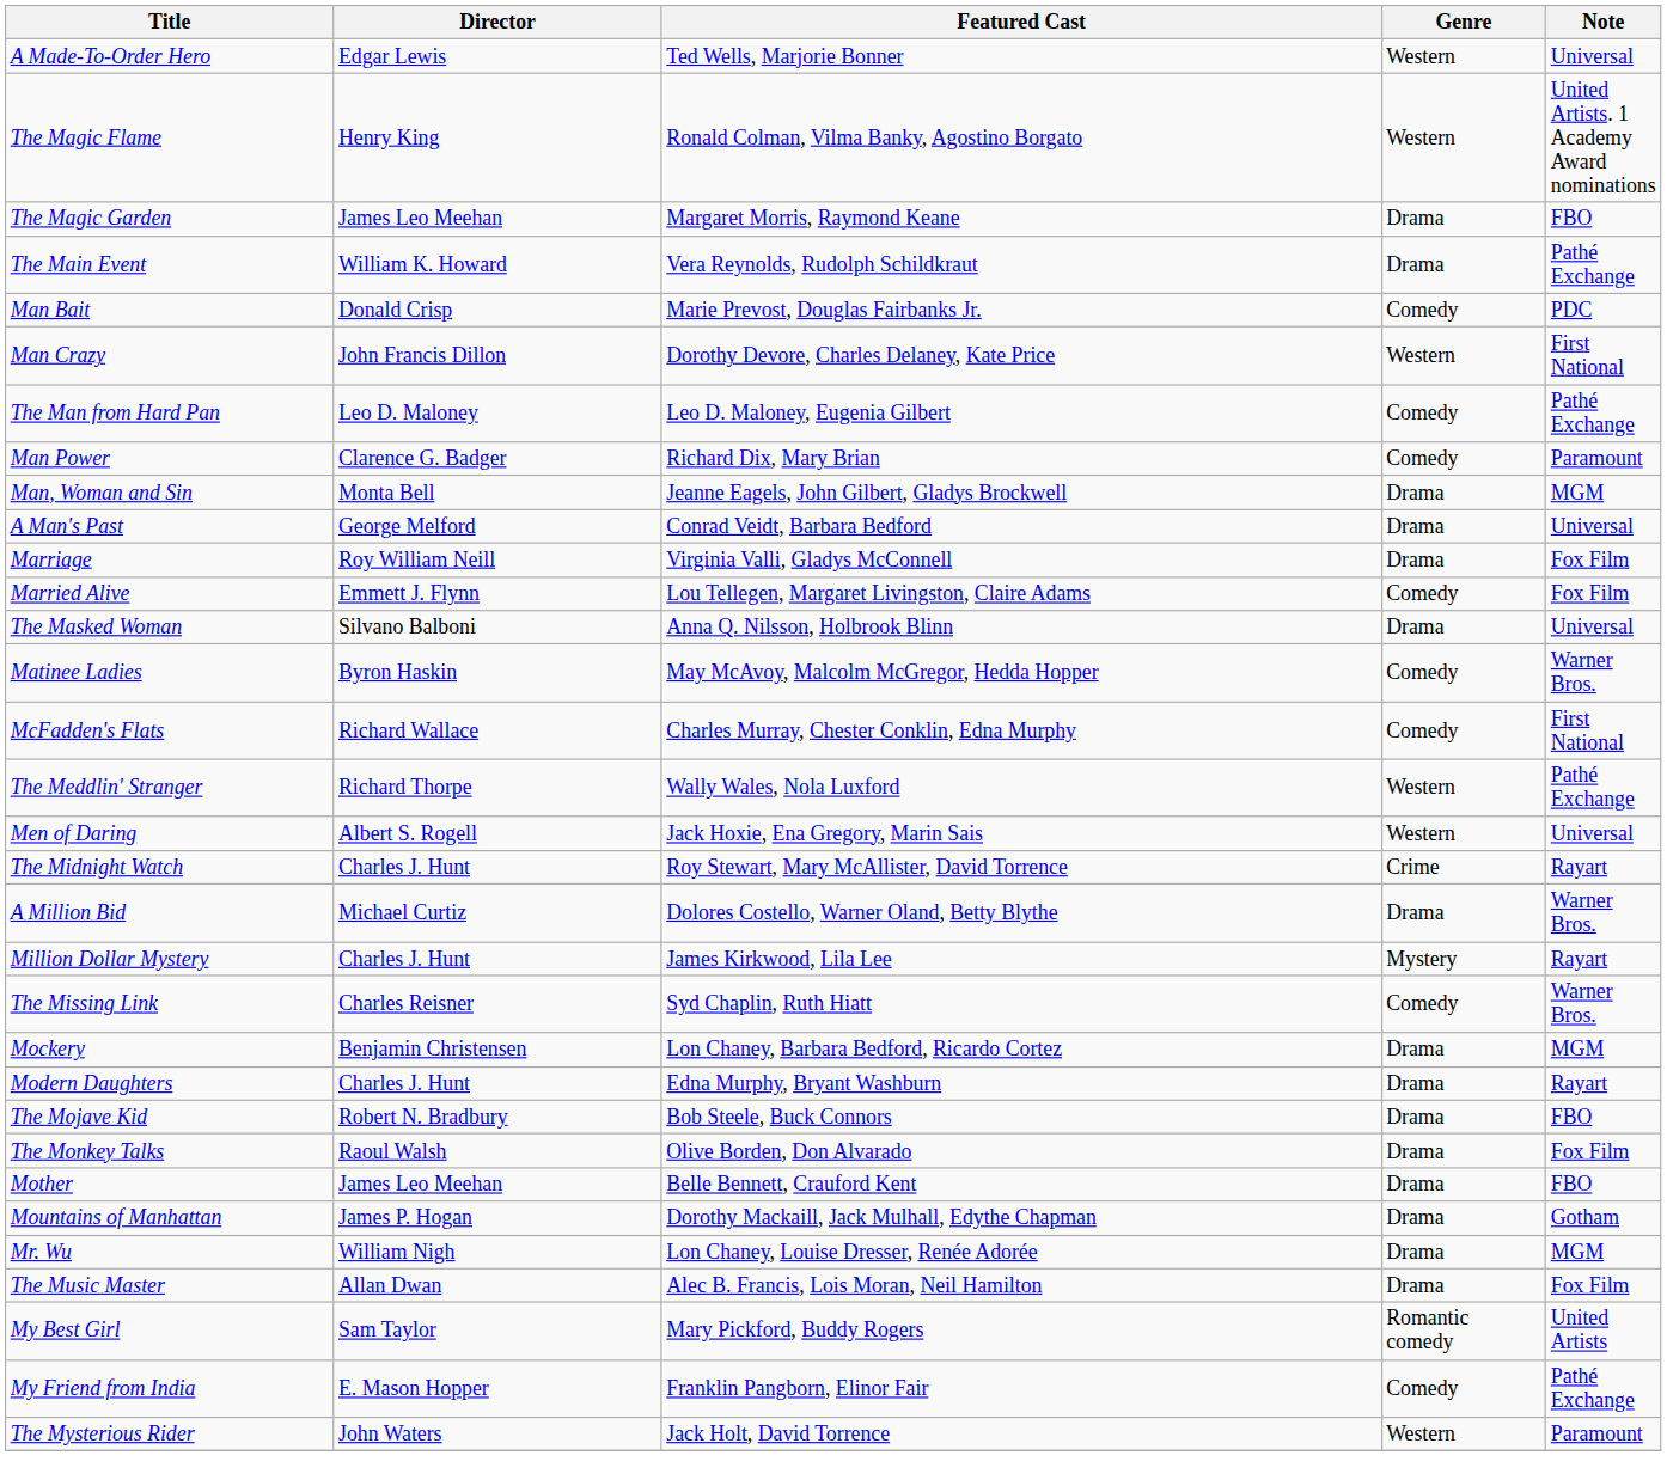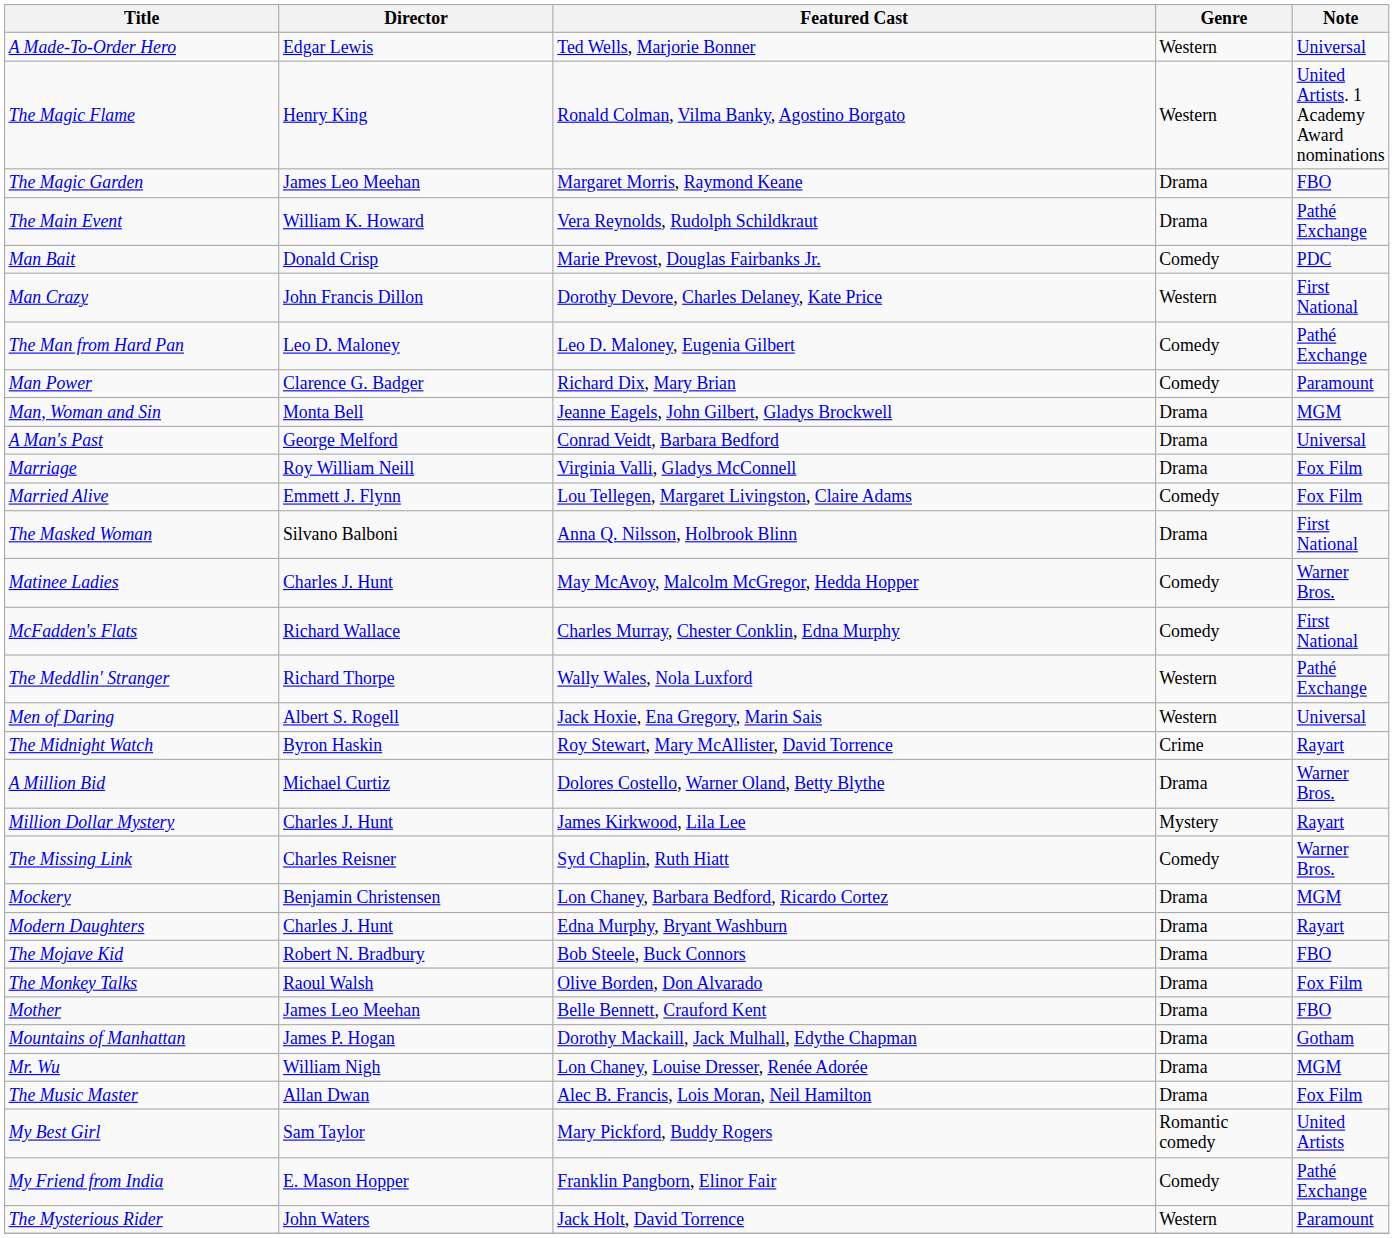 <table class="wikitable">
 <tr>
 <th style="width:20%;">Title</th>
 <th style="width:20%;">Director</th>
 <th style="width:44%;">Featured Cast</th>
 <th style="width:10%;">Genre</th>
 <th style="width:10%;">Note</th>
 </tr>
 <tr>
 <td><em><a href='#'>A Made-To-Order Hero</a></em></td>
 <td><a href='#'>Edgar Lewis</a></td>
 <td><a href='#'>Ted Wells</a>, <a href='#'>Marjorie Bonner</a></td>
 <td>Western</td>
 <td><a href='#'>Universal</a></td>
 </tr>
 <tr>
 <td><em><a href='#'>The Magic Flame</a></em></td>
 <td><a href='#'>Henry King</a></td>
 <td><a href='#'>Ronald Colman</a>, <a href='#'>Vilma Banky</a>, <a href='#'>Agostino Borgato</a></td>
 <td>Western</td>
 <td><a href='#'>United Artists</a>. 1 Academy Award nominations</td>
 </tr>
 <tr>
 <td><em><a href='#'>The Magic Garden</a></em></td>
 <td><a href='#'>James Leo Meehan</a></td>
 <td><a href='#'>Margaret Morris</a>, <a href='#'>Raymond Keane</a></td>
 <td>Drama</td>
 <td><a href='#'>FBO</a></td>
 </tr>
 <tr>
 <td><em><a href='#'>The Main Event</a></em></td>
 <td><a href='#'>William K. Howard</a></td>
 <td><a href='#'>Vera Reynolds</a>, <a href='#'>Rudolph Schildkraut</a></td>
 <td>Drama</td>
 <td><a href='#'>Pathé Exchange</a></td>
 </tr>
 <tr>
 <td><em><a href='#'>Man Bait</a></em></td>
 <td><a href='#'>Donald Crisp</a></td>
 <td><a href='#'>Marie Prevost</a>, <a href='#'>Douglas Fairbanks Jr.</a></td>
 <td>Comedy</td>
 <td><a href='#'>PDC</a></td>
 </tr>
 <tr>
 <td><em><a href='#'>Man Crazy</a></em></td>
 <td><a href='#'>John Francis Dillon</a></td>
 <td><a href='#'>Dorothy Devore</a>, <a href='#'>Charles Delaney</a>, <a href='#'>Kate Price</a></td>
 <td>Western</td>
 <td><a href='#'>First National</a></td>
 </tr>
 <tr>
 <td><em><a href='#'>The Man from Hard Pan</a></em></td>
 <td><a href='#'>Leo D. Maloney</a></td>
 <td><a href='#'>Leo D. Maloney</a>, <a href='#'>Eugenia Gilbert</a></td>
 <td>Comedy</td>
 <td><a href='#'>Pathé Exchange</a></td>
 </tr>
 <tr>
 <td><em><a href='#'>Man Power</a></em></td>
 <td><a href='#'>Clarence G. Badger</a></td>
 <td><a href='#'>Richard Dix</a>, <a href='#'>Mary Brian</a></td>
 <td>Comedy</td>
 <td><a href='#'>Paramount</a></td>
 </tr>
 <tr>
 <td><em><a href='#'>Man, Woman and Sin</a></em></td>
 <td><a href='#'>Monta Bell</a></td>
 <td><a href='#'>Jeanne Eagels</a>, <a href='#'>John Gilbert</a>, <a href='#'>Gladys Brockwell</a></td>
 <td>Drama</td>
 <td><a href='#'>MGM</a></td>
 </tr>
 <tr>
 <td><em><a href='#'>A Man's Past</a></em></td>
 <td><a href='#'>George Melford</a></td>
 <td><a href='#'>Conrad Veidt</a>, <a href='#'>Barbara Bedford</a></td>
 <td>Drama</td>
 <td><a href='#'>Universal</a></td>
 </tr>
 <tr>
 <td><em><a href='#'>Marriage</a></em></td>
 <td><a href='#'>Roy William Neill</a></td>
 <td><a href='#'>Virginia Valli</a>, <a href='#'>Gladys McConnell</a></td>
 <td>Drama</td>
 <td><a href='#'>Fox Film</a></td>
 </tr>
 <tr>
 <td><em><a href='#'>Married Alive</a></em></td>
 <td><a href='#'>Emmett J. Flynn</a></td>
 <td><a href='#'>Lou Tellegen</a>, <a href='#'>Margaret Livingston</a>, <a href='#'>Claire Adams</a></td>
 <td>Comedy</td>
 <td><a href='#'>Fox Film</a></td>
 </tr>
 <tr>
 <td><em><a href='#'>The Masked Woman</a></em></td>
 <td>Silvano Balboni</td>
 <td><a href='#'>Anna Q. Nilsson</a>, <a href='#'>Holbrook Blinn</a></td>
 <td>Drama</td>
-<td><a href='#'>Universal</a></td>
+<td><a href='#'>First National</a></td>
 </tr>
 <tr>
 <td><em><a href='#'>Matinee Ladies</a></em></td>
-<td><a href='#'>Byron Haskin</a></td>
+<td><a href='#'>Charles J. Hunt</a></td>
 <td><a href='#'>May McAvoy</a>, <a href='#'>Malcolm McGregor</a>, <a href='#'>Hedda Hopper</a></td>
 <td>Comedy</td>
 <td><a href='#'>Warner Bros.</a></td>
 </tr>
 <tr>
 <td><em><a href='#'>McFadden's Flats</a></em></td>
 <td><a href='#'>Richard Wallace</a></td>
 <td><a href='#'>Charles Murray</a>, <a href='#'>Chester Conklin</a>, <a href='#'>Edna Murphy</a></td>
 <td>Comedy</td>
 <td><a href='#'>First National</a></td>
 </tr>
 <tr>
 <td><em><a href='#'>The Meddlin' Stranger</a></em></td>
 <td><a href='#'>Richard Thorpe</a></td>
 <td><a href='#'>Wally Wales</a>, <a href='#'>Nola Luxford</a></td>
 <td>Western</td>
 <td><a href='#'>Pathé Exchange</a></td>
 </tr>
 <tr>
 <td><em><a href='#'>Men of Daring</a></em></td>
 <td><a href='#'>Albert S. Rogell</a></td>
 <td><a href='#'>Jack Hoxie</a>, <a href='#'>Ena Gregory</a>, <a href='#'>Marin Sais</a></td>
 <td>Western</td>
 <td><a href='#'>Universal</a></td>
 </tr>
 <tr>
 <td><em><a href='#'>The Midnight Watch</a></em></td>
-<td><a href='#'>Charles J. Hunt</a></td>
+<td><a href='#'>Byron Haskin</a></td>
 <td><a href='#'>Roy Stewart</a>, <a href='#'>Mary McAllister</a>, <a href='#'>David Torrence</a></td>
 <td>Crime</td>
 <td><a href='#'>Rayart</a></td>
 </tr>
 <tr>
 <td><em><a href='#'>A Million Bid</a></em></td>
 <td><a href='#'>Michael Curtiz</a></td>
 <td><a href='#'>Dolores Costello</a>, <a href='#'>Warner Oland</a>, <a href='#'>Betty Blythe</a></td>
 <td>Drama</td>
 <td><a href='#'>Warner Bros.</a></td>
 </tr>
 <tr>
 <td><em><a href='#'>Million Dollar Mystery</a></em></td>
 <td><a href='#'>Charles J. Hunt</a></td>
 <td><a href='#'>James Kirkwood</a>, <a href='#'>Lila Lee</a></td>
 <td>Mystery</td>
 <td><a href='#'>Rayart</a></td>
 </tr>
 <tr>
 <td><em><a href='#'>The Missing Link</a></em></td>
 <td><a href='#'>Charles Reisner</a></td>
 <td><a href='#'>Syd Chaplin</a>, <a href='#'>Ruth Hiatt</a></td>
 <td>Comedy</td>
 <td><a href='#'>Warner Bros.</a></td>
 </tr>
 <tr>
 <td><em><a href='#'>Mockery</a></em></td>
 <td><a href='#'>Benjamin Christensen</a></td>
 <td><a href='#'>Lon Chaney</a>, <a href='#'>Barbara Bedford</a>, <a href='#'>Ricardo Cortez</a></td>
 <td>Drama</td>
 <td><a href='#'>MGM</a></td>
 </tr>
 <tr>
 <td><em><a href='#'>Modern Daughters</a></em></td>
 <td><a href='#'>Charles J. Hunt</a></td>
 <td><a href='#'>Edna Murphy</a>, <a href='#'>Bryant Washburn</a></td>
 <td>Drama</td>
 <td><a href='#'>Rayart</a></td>
 </tr>
 <tr>
 <td><em><a href='#'>The Mojave Kid</a></em></td>
 <td><a href='#'>Robert N. Bradbury</a></td>
 <td><a href='#'>Bob Steele</a>, <a href='#'>Buck Connors</a></td>
 <td>Drama</td>
 <td><a href='#'>FBO</a></td>
 </tr>
 <tr>
 <td><em><a href='#'>The Monkey Talks</a></em></td>
 <td><a href='#'>Raoul Walsh</a></td>
 <td><a href='#'>Olive Borden</a>, <a href='#'>Don Alvarado</a></td>
 <td>Drama</td>
 <td><a href='#'>Fox Film</a></td>
 </tr>
 <tr>
 <td><em><a href='#'>Mother</a></em></td>
 <td><a href='#'>James Leo Meehan</a></td>
 <td><a href='#'>Belle Bennett</a>, <a href='#'>Crauford Kent</a></td>
 <td>Drama</td>
 <td><a href='#'>FBO</a></td>
 </tr>
 <tr>
 <td><em><a href='#'>Mountains of Manhattan</a></em></td>
 <td><a href='#'>James P. Hogan</a></td>
 <td><a href='#'>Dorothy Mackaill</a>, <a href='#'>Jack Mulhall</a>, <a href='#'>Edythe Chapman</a></td>
 <td>Drama</td>
 <td><a href='#'>Gotham</a></td>
 </tr>
 <tr>
 <td><em><a href='#'>Mr. Wu</a></em></td>
 <td><a href='#'>William Nigh</a></td>
 <td><a href='#'>Lon Chaney</a>, <a href='#'>Louise Dresser</a>, <a href='#'>Renée Adorée</a></td>
 <td>Drama</td>
 <td><a href='#'>MGM</a></td>
 </tr>
 <tr>
 <td><em><a href='#'>The Music Master</a></em></td>
 <td><a href='#'>Allan Dwan</a></td>
 <td><a href='#'>Alec B. Francis</a>, <a href='#'>Lois Moran</a>, <a href='#'>Neil Hamilton</a></td>
 <td>Drama</td>
 <td><a href='#'>Fox Film</a></td>
 </tr>
 <tr>
 <td><em><a href='#'>My Best Girl</a></em></td>
 <td><a href='#'>Sam Taylor</a></td>
 <td><a href='#'>Mary Pickford</a>, <a href='#'>Buddy Rogers</a></td>
 <td>Romantic comedy</td>
 <td><a href='#'>United Artists</a></td>
 </tr>
 <tr>
 <td><em><a href='#'>My Friend from India</a></em></td>
 <td><a href='#'>E. Mason Hopper</a></td>
 <td><a href='#'>Franklin Pangborn</a>, <a href='#'>Elinor Fair</a></td>
 <td>Comedy</td>
 <td><a href='#'>Pathé Exchange</a></td>
 </tr>
 <tr>
 <td><em><a href='#'>The Mysterious Rider</a></em></td>
 <td><a href='#'>John Waters</a></td>
 <td><a href='#'>Jack Holt</a>, <a href='#'>David Torrence</a></td>
 <td>Western</td>
 <td><a href='#'>Paramount</a></td>
 </tr>
 <tr>
 </tr>
 </table>
